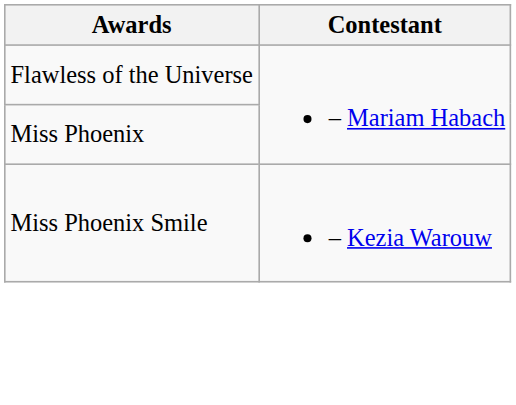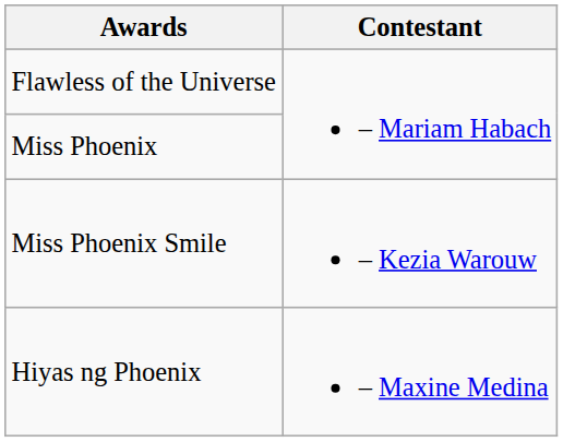 <table class="wikitable sortable" style="font-size:95%;">
 <tr>
 <th>Awards</th>
 <th>Contestant</th>
 </tr>
 <tr>
 <td>Flawless of the Universe</td>
 <td rowspan=2><br><ul><li> – <a href='#'>Mariam Habach</a></li></ul></td>
 </tr>
 <tr>
 <td>Miss Phoenix</td>
 </tr>
 <tr>
 <td>Miss Phoenix Smile</td>
 <td><br><ul><li> – <a href='#'>Kezia Warouw</a></li></ul></td>
 </tr>
+<tr>
+<td>Hiyas ng Phoenix</td>
+<td><br><ul><li> – <a href='#'>Maxine Medina</a></li></ul></td>
+</tr>
 </table>
